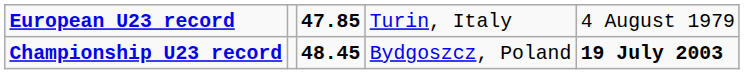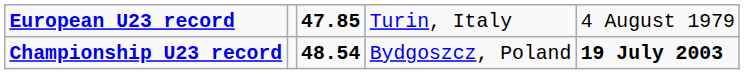 <table class="wikitable">
 <tr>
 <td><strong><a href='#'>European U23 record</a></strong></td>
 <td></td>
 <td><strong>47.85</strong></td>
 <td><a href='#'>Turin</a>, Italy</td>
 <td>4 August 1979</td>
 </tr>
 <tr>
 <td><strong><a href='#'>Championship U23 record</a></strong></td>
 <td></td>
-<td><strong>48.45</strong></td>
+<td><strong>48.54</strong></td>
 <td><a href='#'>Bydgoszcz</a>, Poland</td>
 <td><strong>19 July 2003</strong></td>
 </tr>
 </table>
